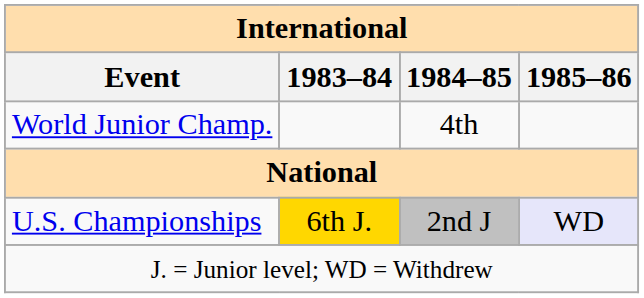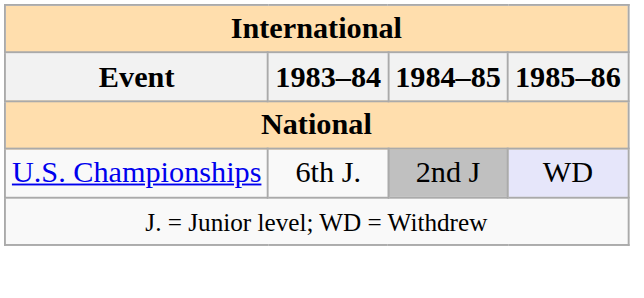 <table class="wikitable" style="text-align:center">
 <tr>
 <th style="background-color: #ffdead; " colspan=4 align=center><strong>International</strong></th>
 </tr>
 <tr>
 <th>Event</th>
 <th>1983–84</th>
 <th>1984–85</th>
 <th>1985–86</th>
 </tr>
 <tr>
-<td align=left><a href='#'>World Junior Champ.</a></td>
-<td></td>
-<td>4th</td>
-<td></td>
-</tr>
-<tr>
 <th style="background-color: #ffdead; " colspan=4 align=center><strong>National</strong></th>
 </tr>
 <tr>
 <td align=left><a href='#'>U.S. Championships</a></td>
-<td style="background: gold;">6th J.</td>
+<td>6th J.</td>
 <td bgcolor=silver>2nd J</td>
 <td style="background: lavender;">WD</td>
 </tr>
 <tr>
 <td colspan=4 align=center><small> J. = Junior level; WD = Withdrew </small></td>
 </tr>
 </table>
